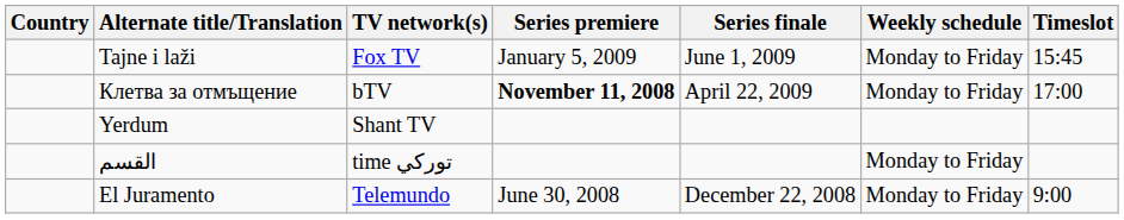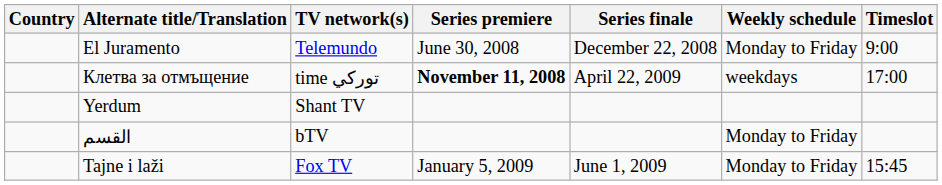 <table class="wikitable">
 <tr>
 <th>Country</th>
 <th>Alternate title/Translation</th>
 <th>TV network(s)</th>
 <th>Series premiere</th>
 <th>Series finale</th>
 <th>Weekly schedule</th>
 <th>Timeslot</th>
 </tr>
 <tr>
 <td></td>
-<td>Tajne i laži</td>
-<td><a href='#'>Fox TV</a></td>
-<td>January 5, 2009</td>
-<td>June 1, 2009</td>
+<td>El Juramento</td>
+<td><a href='#'>Telemundo</a></td>
+<td>June 30, 2008</td>
+<td>December 22, 2008</td>
 <td>Monday to Friday</td>
-<td>15:45</td>
+<td>9:00</td>
 </tr>
 <tr>
 <td></td>
 <td>Клетва за отмъщение</td>
-<td>bTV</td>
+<td>time توركي</td>
 <td><strong>November 11, 2008</strong></td>
 <td>April 22, 2009</td>
-<td>Monday to Friday</td>
+<td>weekdays</td>
 <td>17:00</td>
 </tr>
 <tr>
 <td></td>
 <td>Yerdum</td>
 <td>Shant TV</td>
 <td></td>
 <td></td>
 <td></td>
 <td></td>
 </tr>
 <tr>
 <td></td>
 <td>القسم</td>
-<td>time توركي</td>
+<td>bTV</td>
 <td></td>
 <td></td>
 <td>Monday to Friday</td>
 <td></td>
 </tr>
 <tr>
 <td></td>
-<td>El Juramento</td>
-<td><a href='#'>Telemundo</a></td>
-<td>June 30, 2008</td>
-<td>December 22, 2008</td>
+<td>Tajne i laži</td>
+<td><a href='#'>Fox TV</a></td>
+<td>January 5, 2009</td>
+<td>June 1, 2009</td>
 <td>Monday to Friday</td>
-<td>9:00</td>
+<td>15:45</td>
 </tr>
 </table>
